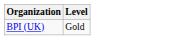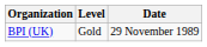 <table class="wikitable">
 <tr>
 <th>Organization</th>
 <th>Level</th>
+<th>Date</th>
 </tr>
 <tr>
 <td><a href='#'>BPI (UK)</a></td>
 <td>Gold</td>
+<td>29 November 1989</td>
 </tr>
 </table>
